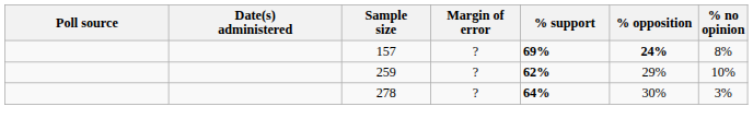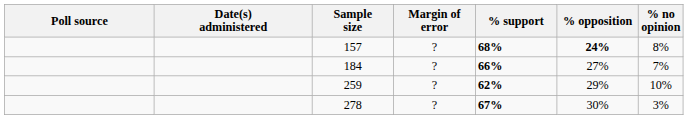 <table class="wikitable">
 <tr style="text-align:right;">
 <th style="width:190px;">Poll source</th>
 <th style="width:200px;">Date(s)<br>administered</th>
 <th style="width:100px;">Sample<br>size</th>
 <th style="width:100px;">Margin of<br>error</th>
 <th style="width:100px;">% support</th>
 <th style="width:100px;">% opposition</th>
 <th style="width:40px;">% no opinion</th>
 </tr>
 <tr>
 <td></td>
 <td align=center></td>
 <td align=center>157</td>
 <td align=center>?</td>
-<td><strong>69%</strong></td>
+<td><strong>68%</strong></td>
 <td align=center><strong>24%</strong></td>
 <td align=center>8%</td>
+</tr>
+<tr>
+<td></td>
+<td align=center></td>
+<td align=center>184</td>
+<td align=center>?</td>
+<td><strong>66%</strong></td>
+<td align=center>27%</td>
+<td align=center>7%</td>
 </tr>
 <tr>
 <td></td>
 <td align=center></td>
 <td align=center>259</td>
 <td align=center>?</td>
 <td><strong>62%</strong></td>
 <td align=center>29%</td>
 <td align=center>10%</td>
 </tr>
 <tr>
 <td></td>
 <td align=center></td>
 <td align=center>278</td>
 <td align=center>?</td>
-<td><strong>64%</strong></td>
+<td><strong>67%</strong></td>
 <td align=center>30%</td>
 <td align=center>3%</td>
 </tr>
 </table>
